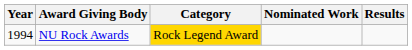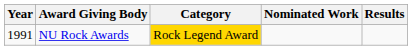 <table class="wikitable">
 <tr>
 <th>Year</th>
 <th>Award Giving Body</th>
 <th>Category</th>
 <th>Nominated Work</th>
 <th>Results</th>
 </tr>
 <tr>
-<td>1994</td>
+<td>1991</td>
 <td><a href='#'>NU Rock Awards</a></td>
 <td style="background: gold;">Rock Legend Award</td>
 <td></td>
 <td></td>
 </tr>
 </table>
